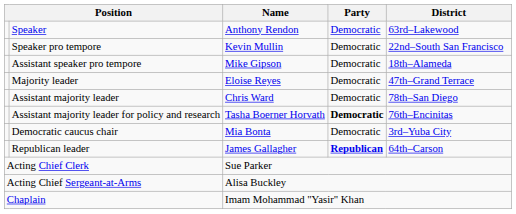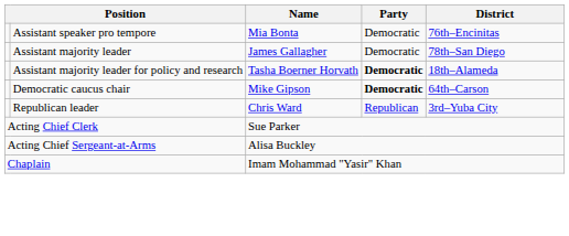 <table class="wikitable" style="font-size:100%">
 <tr>
 <th scope="col" colspan="2" width="220">Position</th>
 <th scope="col" width="150">Name</th>
 <th scope="col" width="70">Party</th>
 <th scope="col" width="180">District</th>
 </tr>
 <tr>
 <td></td>
-<td><a href='#'>Speaker</a></td>
-<td><a href='#'>Anthony Rendon</a></td>
-<td><a href='#'>Democratic</a></td>
-<td><a href='#'>63rd–Lakewood</a></td>
-</tr>
-<tr>
-<td></td>
-<td>Speaker pro tempore</td>
-<td><a href='#'>Kevin Mullin</a></td>
+<td>Assistant speaker pro tempore</td>
+<td><a href='#'>Mia Bonta</a></td>
 <td>Democratic</td>
-<td><a href='#'>22nd–South San Francisco</a></td>
-</tr>
-<tr>
-<td></td>
-<td>Assistant speaker pro tempore</td>
-<td><a href='#'>Mike Gipson</a></td>
-<td>Democratic</td>
-<td><a href='#'>18th–Alameda</a></td>
-</tr>
-<tr>
-<td></td>
-<td>Majority leader</td>
-<td><a href='#'>Eloise Reyes</a></td>
-<td>Democratic</td>
-<td><a href='#'>47th–Grand Terrace</a></td>
+<td><a href='#'>76th–Encinitas</a></td>
 </tr>
 <tr>
 <td></td>
 <td>Assistant majority leader</td>
-<td><a href='#'>Chris Ward</a></td>
+<td><a href='#'>James Gallagher</a></td>
 <td>Democratic</td>
 <td><a href='#'>78th–San Diego</a></td>
 </tr>
 <tr>
 <td></td>
 <td>Assistant majority leader for policy and research</td>
 <td><a href='#'>Tasha Boerner Horvath</a></td>
 <td><strong>Democratic</strong></td>
-<td><a href='#'>76th–Encinitas</a></td>
+<td><a href='#'>18th–Alameda</a></td>
 </tr>
 <tr>
 <td></td>
 <td>Democratic caucus chair</td>
-<td><a href='#'>Mia Bonta</a></td>
-<td>Democratic</td>
-<td><a href='#'>3rd–Yuba City</a></td>
+<td><a href='#'>Mike Gipson</a></td>
+<td><strong>Democratic</strong></td>
+<td><a href='#'>64th–Carson</a></td>
 </tr>
 <tr>
 <td></td>
 <td>Republican leader</td>
-<td><a href='#'>James Gallagher</a></td>
-<td><strong><a href='#'>Republican</a></strong></td>
-<td><a href='#'>64th–Carson</a></td>
+<td><a href='#'>Chris Ward</a></td>
+<td><a href='#'>Republican</a></td>
+<td><a href='#'>3rd–Yuba City</a></td>
 </tr>
 <tr>
 <td scope="row" colspan="2">Acting <a href='#'>Chief Clerk</a></td>
 <td colspan="3">Sue Parker</td>
 </tr>
 <tr>
 <td scope="row" colspan="2">Acting Chief <a href='#'>Sergeant-at-Arms</a></td>
 <td colspan="3">Alisa Buckley</td>
 </tr>
 <tr>
 <td scope="row" colspan="2"><a href='#'>Chaplain</a></td>
 <td colspan="3">Imam Mohammad "Yasir" Khan</td>
 </tr>
 </table>
